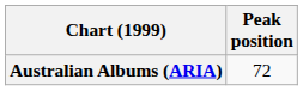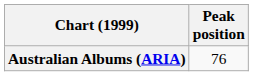 <table class="wikitable plainrowheaders" style="text-align:center">
 <tr>
 <th scope="col">Chart (1999)</th>
 <th scope="col">Peak<br>position</th>
 </tr>
 <tr>
 <th scope="row">Australian Albums (<a href='#'>ARIA</a>)</th>
-<td>72</td>
+<td>76</td>
 </tr>
 </table>
